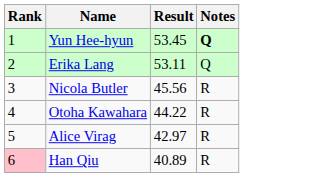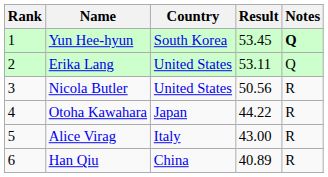 <table class="wikitable" style="font-size:95%" style="text-align:center; width:35em;">
 <tr>
 <th>Rank</th>
 <th>Name</th>
+<th>Country</th>
 <th>Result</th>
 <th>Notes</th>
 </tr>
 <tr bgcolor=ccffcc>
 <td>1</td>
 <td align=left><a href='#'>Yun Hee-hyun</a></td>
+<td align="left"> <a href='#'>South Korea</a></td>
 <td>53.45</td>
 <td><strong>Q</strong></td>
 </tr>
 <tr bgcolor=ccffcc>
 <td>2</td>
 <td align=left><a href='#'>Erika Lang</a></td>
+<td align=left> <a href='#'>United States</a></td>
 <td>53.11</td>
 <td>Q</td>
 </tr>
 <tr>
 <td>3</td>
 <td align=left><a href='#'>Nicola Butler</a></td>
-<td>45.56</td>
+<td align="left"> <a href='#'>United States</a></td>
+<td>50.56</td>
 <td>R</td>
 </tr>
 <tr>
 <td>4</td>
 <td align=left><a href='#'>Otoha Kawahara</a></td>
+<td align="left"> <a href='#'>Japan</a></td>
 <td>44.22</td>
 <td>R</td>
 </tr>
 <tr>
 <td>5</td>
 <td align=left><a href='#'>Alice Virag</a></td>
-<td>42.97</td>
+<td align="left"> <a href='#'>Italy</a></td>
+<td>43.00</td>
 <td>R</td>
 </tr>
 <tr>
-<td style="background: pink;">6</td>
+<td>6</td>
 <td align=left><a href='#'>Han Qiu</a></td>
+<td align="left"> <a href='#'>China</a></td>
 <td>40.89</td>
 <td>R</td>
 </tr>
 </table>
